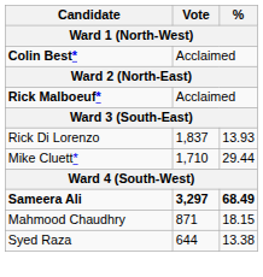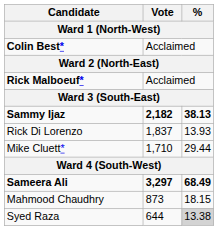 <table class="wikitable">
 <tr>
 <th bgcolor="#DDDDFF" width="200px">Candidate</th>
 <th bgcolor="#DDDDFF" width="50px">Vote</th>
 <th bgcolor="#DDDDFF" width="30px">%</th>
 </tr>
 <tr>
 <th colspan="3">Ward 1 (North-West)</th>
 </tr>
 <tr>
 <td><strong>Colin Best<a href='#'>*</a></strong></td>
 <td colspan="2">Acclaimed</td>
 </tr>
 <tr>
 <th colspan="3">Ward 2 (North-East)</th>
 </tr>
 <tr>
 <td><strong>Rick Malboeuf<a href='#'>*</a></strong></td>
 <td colspan="2">Acclaimed</td>
 </tr>
 <tr>
 <th colspan="3">Ward 3 (South-East)</th>
 </tr>
 <tr>
+<td><strong>Sammy Ijaz</strong></td>
+<td><strong>2,182</strong></td>
+<td><strong>38.13</strong></td>
+</tr>
+<tr>
 <td>Rick Di Lorenzo</td>
 <td>1,837</td>
 <td>13.93</td>
 </tr>
 <tr>
 <td>Mike Cluett<a href='#'>*</a></td>
 <td>1,710</td>
 <td>29.44</td>
 </tr>
 <tr>
 <th colspan="3">Ward 4 (South-West)</th>
 </tr>
 <tr>
 <td><strong>Sameera Ali</strong></td>
 <td><strong>3,297</strong></td>
 <td><strong>68.49</strong></td>
 </tr>
 <tr>
 <td>Mahmood Chaudhry</td>
-<td>871</td>
+<td>873</td>
 <td>18.15</td>
 </tr>
 <tr>
 <td>Syed Raza</td>
 <td>644</td>
-<td>13.38</td>
+<td style="background: lightgrey;">13.38</td>
 </tr>
 </table>
